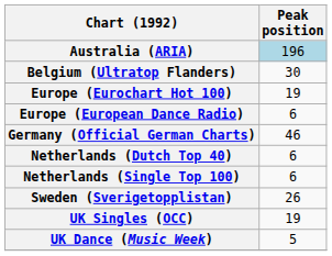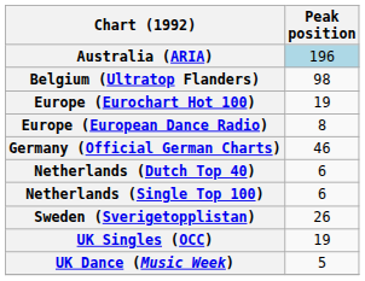 <table class="wikitable sortable plainrowheaders" style="text-align:center">
 <tr>
 <th scope="col">Chart (1992)</th>
 <th scope="col">Peak<br>position</th>
 </tr>
 <tr>
 <th scope="row">Australia (<a href='#'>ARIA</a>)</th>
 <td style="background: lightblue;">196</td>
 </tr>
 <tr>
 <th scope="row">Belgium (<a href='#'>Ultratop</a> Flanders)</th>
-<td>30</td>
+<td>98</td>
 </tr>
 <tr>
 <th scope="row">Europe (<a href='#'>Eurochart Hot 100</a>)</th>
 <td>19</td>
 </tr>
 <tr>
 <th scope="row">Europe (<a href='#'>European Dance Radio</a>)</th>
-<td>6</td>
+<td>8</td>
 </tr>
 <tr>
 <th scope="row">Germany (<a href='#'>Official German Charts</a>)</th>
 <td>46</td>
 </tr>
 <tr>
 <th scope="row">Netherlands (<a href='#'>Dutch Top 40</a>)</th>
 <td>6</td>
 </tr>
 <tr>
 <th scope="row">Netherlands (<a href='#'>Single Top 100</a>)</th>
 <td>6</td>
 </tr>
 <tr>
 <th scope="row">Sweden (<a href='#'>Sverigetopplistan</a>)</th>
 <td>26</td>
 </tr>
 <tr>
 <th scope="row"><a href='#'>UK Singles</a> (<a href='#'>OCC</a>)</th>
 <td>19</td>
 </tr>
 <tr>
 <th scope="row"><a href='#'>UK Dance</a> (<em><a href='#'>Music Week</a></em>)</th>
 <td>5</td>
 </tr>
 <tr>
 </tr>
 </table>
